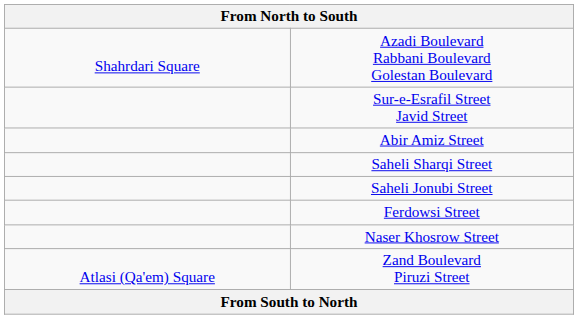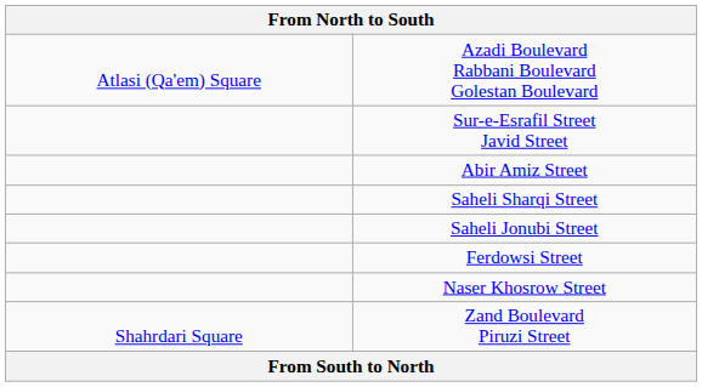 <table class="wikitable" style="text-align:center" width="600px">
 <tr>
 <th text-align="center" colspan="3"> From North to South </th>
 </tr>
 <tr>
-<td><br><a href='#'>Shahrdari Square</a></td>
+<td><br><a href='#'>Atlasi (Qa'em) Square</a></td>
 <td> <a href='#'>Azadi Boulevard</a><br> <a href='#'>Rabbani Boulevard</a><br> <a href='#'>Golestan Boulevard</a></td>
 </tr>
 <tr>
 <td></td>
 <td> <a href='#'>Sur-e-Esrafil Street</a><br> <a href='#'>Javid Street</a></td>
 </tr>
 <tr>
 <td></td>
 <td> <a href='#'>Abir Amiz Street</a></td>
 </tr>
 <tr>
 <td></td>
 <td> <a href='#'>Saheli Sharqi Street</a></td>
 </tr>
 <tr>
 <td></td>
 <td> <a href='#'>Saheli Jonubi Street</a></td>
 </tr>
 <tr>
 <td></td>
 <td> <a href='#'>Ferdowsi Street</a></td>
 </tr>
 <tr>
 <td></td>
 <td> <a href='#'>Naser Khosrow Street</a></td>
 </tr>
 <tr>
-<td><br><a href='#'>Atlasi (Qa'em) Square</a></td>
+<td><br><a href='#'>Shahrdari Square</a></td>
 <td> <a href='#'>Zand Boulevard</a><br> <a href='#'>Piruzi Street</a></td>
 </tr>
 <tr>
 <th text-align="center" colspan="3"> From South to North </th>
 </tr>
 </table>
